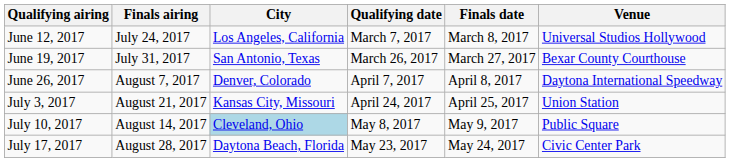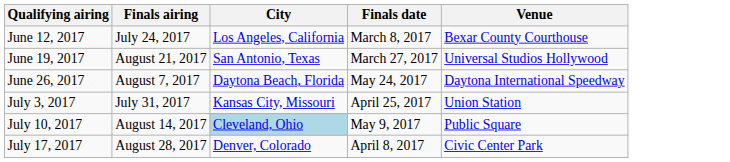 <table class="wikitable">
 <tr>
 <th>Qualifying airing</th>
 <th>Finals airing</th>
 <th>City</th>
-<th>Qualifying date</th>
 <th>Finals date</th>
 <th>Venue</th>
 </tr>
 <tr>
 <td>June 12, 2017</td>
 <td>July 24, 2017</td>
 <td><a href='#'>Los Angeles, California</a></td>
-<td>March 7, 2017</td>
 <td>March 8, 2017</td>
-<td><a href='#'>Universal Studios Hollywood</a></td>
+<td><a href='#'>Bexar County Courthouse</a></td>
 </tr>
 <tr>
 <td>June 19, 2017</td>
-<td>July 31, 2017</td>
+<td>August 21, 2017</td>
 <td><a href='#'>San Antonio, Texas</a></td>
-<td>March 26, 2017</td>
 <td>March 27, 2017</td>
-<td><a href='#'>Bexar County Courthouse</a></td>
+<td><a href='#'>Universal Studios Hollywood</a></td>
 </tr>
 <tr>
 <td>June 26, 2017</td>
 <td>August 7, 2017</td>
-<td><a href='#'>Denver, Colorado</a></td>
-<td>April 7, 2017</td>
-<td>April 8, 2017</td>
+<td><a href='#'>Daytona Beach, Florida</a></td>
+<td>May 24, 2017</td>
 <td><a href='#'>Daytona International Speedway</a></td>
 </tr>
 <tr>
 <td>July 3, 2017</td>
-<td>August 21, 2017</td>
+<td>July 31, 2017</td>
 <td><a href='#'>Kansas City, Missouri</a></td>
-<td>April 24, 2017</td>
 <td>April 25, 2017</td>
 <td><a href='#'>Union Station</a></td>
 </tr>
 <tr>
 <td>July 10, 2017</td>
 <td>August 14, 2017</td>
 <td style="background: lightblue;"><a href='#'>Cleveland, Ohio</a></td>
-<td>May 8, 2017</td>
 <td>May 9, 2017</td>
 <td><a href='#'>Public Square</a></td>
 </tr>
 <tr>
 <td>July 17, 2017</td>
 <td>August 28, 2017</td>
-<td><a href='#'>Daytona Beach, Florida</a></td>
-<td>May 23, 2017</td>
-<td>May 24, 2017</td>
+<td><a href='#'>Denver, Colorado</a></td>
+<td>April 8, 2017</td>
 <td><a href='#'>Civic Center Park</a></td>
 </tr>
 </table>
